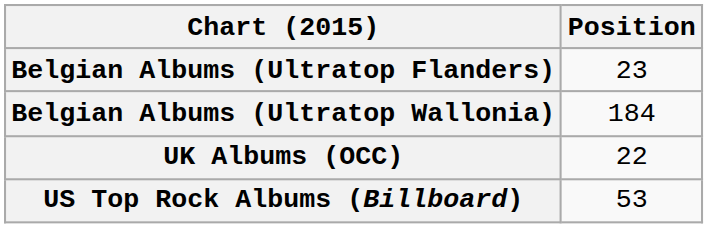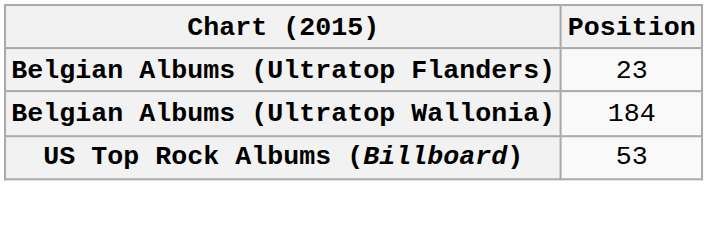 <table class="wikitable sortable plainrowheaders" style="text-align:center;">
 <tr>
 <th scope="col">Chart (2015)</th>
 <th scope="col">Position</th>
 </tr>
 <tr>
 <th scope="row">Belgian Albums (Ultratop Flanders)</th>
 <td>23</td>
 </tr>
 <tr>
 <th scope="row">Belgian Albums (Ultratop Wallonia)</th>
 <td>184</td>
 </tr>
 <tr>
-<th scope="row">UK Albums (OCC)</th>
-<td>22</td>
-</tr>
-<tr>
 <th scope="row">US Top Rock Albums (<em>Billboard</em>)</th>
 <td>53</td>
 </tr>
 </table>
